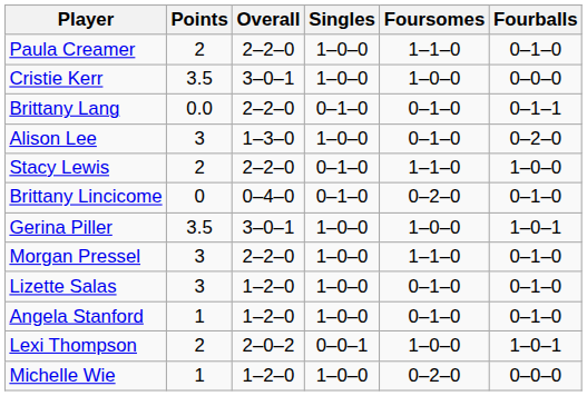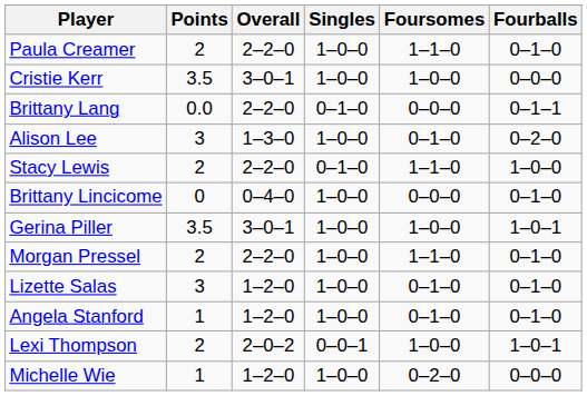 <table class="wikitable sortable" style="text-align:center">
 <tr>
 <th>Player</th>
 <th>Points</th>
 <th>Overall</th>
 <th>Singles</th>
 <th>Foursomes</th>
 <th>Fourballs</th>
 </tr>
 <tr>
 <td align=left><a href='#'>Paula Creamer</a></td>
 <td>2</td>
 <td>2–2–0</td>
 <td>1–0–0</td>
 <td>1–1–0</td>
 <td>0–1–0</td>
 </tr>
 <tr>
 <td align=left><a href='#'>Cristie Kerr</a></td>
 <td>3.5</td>
 <td>3–0–1</td>
 <td>1–0–0</td>
 <td>1–0–0</td>
 <td>0–0–0</td>
 </tr>
 <tr>
 <td align=left><a href='#'>Brittany Lang</a></td>
 <td>0.0</td>
 <td>2–2–0</td>
 <td>0–1–0</td>
-<td>0–1–0</td>
+<td>0–0–0</td>
 <td>0–1–1</td>
 </tr>
 <tr>
 <td align=left><a href='#'>Alison Lee</a></td>
 <td>3</td>
 <td>1–3–0</td>
 <td>1–0–0</td>
 <td>0–1–0</td>
 <td>0–2–0</td>
 </tr>
 <tr>
 <td align=left><a href='#'>Stacy Lewis</a></td>
 <td>2</td>
 <td>2–2–0</td>
 <td>0–1–0</td>
 <td>1–1–0</td>
 <td>1–0–0</td>
 </tr>
 <tr>
 <td align=left><a href='#'>Brittany Lincicome</a></td>
 <td>0</td>
 <td>0–4–0</td>
-<td>0–1–0</td>
-<td>0–2–0</td>
+<td>1–0–0</td>
+<td>0–0–0</td>
 <td>0–1–0</td>
 </tr>
 <tr>
 <td align=left><a href='#'>Gerina Piller</a></td>
 <td>3.5</td>
 <td>3–0–1</td>
 <td>1–0–0</td>
 <td>1–0–0</td>
 <td>1–0–1</td>
 </tr>
 <tr>
 <td align=left><a href='#'>Morgan Pressel</a></td>
-<td>3</td>
+<td>2</td>
 <td>2–2–0</td>
 <td>1–0–0</td>
 <td>1–1–0</td>
 <td>0–1–0</td>
 </tr>
 <tr>
 <td align=left><a href='#'>Lizette Salas</a></td>
 <td>3</td>
 <td>1–2–0</td>
 <td>1–0–0</td>
 <td>0–1–0</td>
 <td>0–1–0</td>
 </tr>
 <tr>
 <td align=left><a href='#'>Angela Stanford</a></td>
 <td>1</td>
 <td>1–2–0</td>
 <td>1–0–0</td>
 <td>0–1–0</td>
 <td>0–1–0</td>
 </tr>
 <tr>
 <td align=left><a href='#'>Lexi Thompson</a></td>
 <td>2</td>
 <td>2–0–2</td>
 <td>0–0–1</td>
 <td>1–0–0</td>
 <td>1–0–1</td>
 </tr>
 <tr>
 <td align=left><a href='#'>Michelle Wie</a></td>
 <td>1</td>
 <td>1–2–0</td>
 <td>1–0–0</td>
 <td>0–2–0</td>
 <td>0–0–0</td>
 </tr>
 </table>
